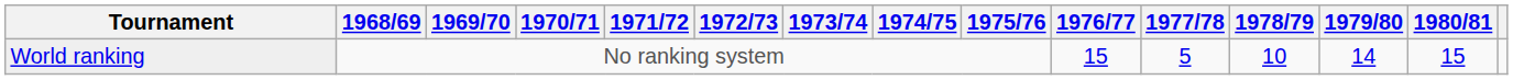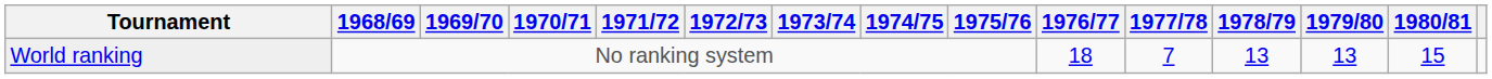 <table class="wikitable" style="font-size:85%">
 <tr>
 <th scope="col" width=200><strong>Tournament</strong></th>
 <th scope="col"><a href='#'>1968/69</a></th>
 <th scope="col"><a href='#'>1969/70</a></th>
 <th scope="col"><a href='#'>1970/71</a></th>
 <th scope="col"><a href='#'>1971/72</a></th>
 <th scope="col"><a href='#'>1972/73</a></th>
 <th scope="col"><a href='#'>1973/74</a></th>
 <th scope="col"><a href='#'>1974/75</a></th>
 <th scope="col"><a href='#'>1975/76</a></th>
 <th scope="col"><a href='#'>1976/77</a></th>
 <th scope="col"><a href='#'>1977/78</a></th>
 <th scope="col"><a href='#'>1978/79</a></th>
 <th scope="col"><a href='#'>1979/80</a></th>
 <th scope="col"><a href='#'>1980/81</a></th>
 <th scope="col"></th>
 </tr>
 <tr>
 <td style="background:#EFEFEF;"><a href='#'>World ranking</a></td>
 <td align="center" colspan="8" style="color:#555555;">No ranking system</td>
-<td align="center"><a href='#'>15</a></td>
-<td align="center"><a href='#'>5</a></td>
-<td align="center"><a href='#'>10</a></td>
-<td align="center"><a href='#'>14</a></td>
+<td align="center"><a href='#'>18</a></td>
+<td align="center"><a href='#'>7</a></td>
+<td align="center"><a href='#'>13</a></td>
+<td align="center"><a href='#'>13</a></td>
 <td align="center"><a href='#'>15</a></td>
 <td align="center"></td>
 </tr>
 </table>
